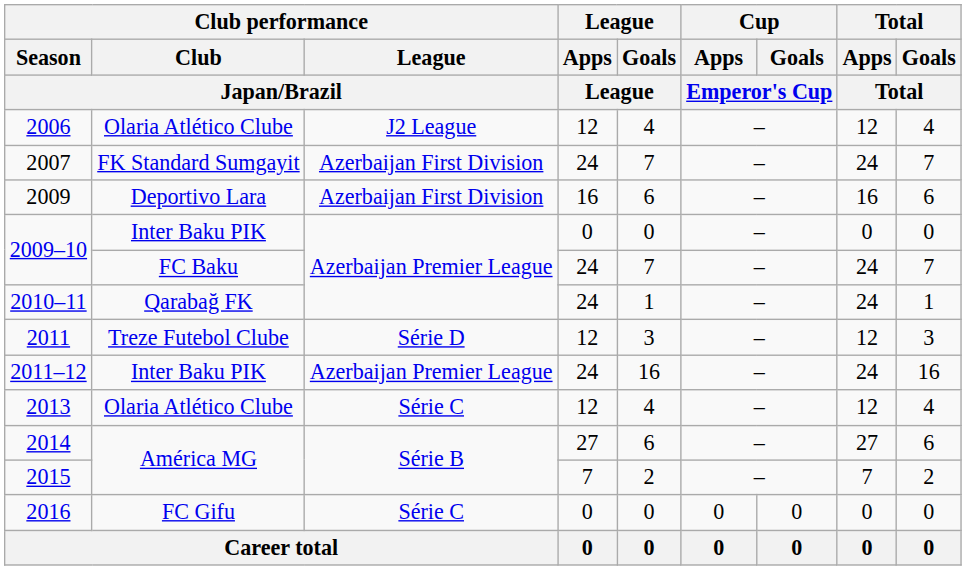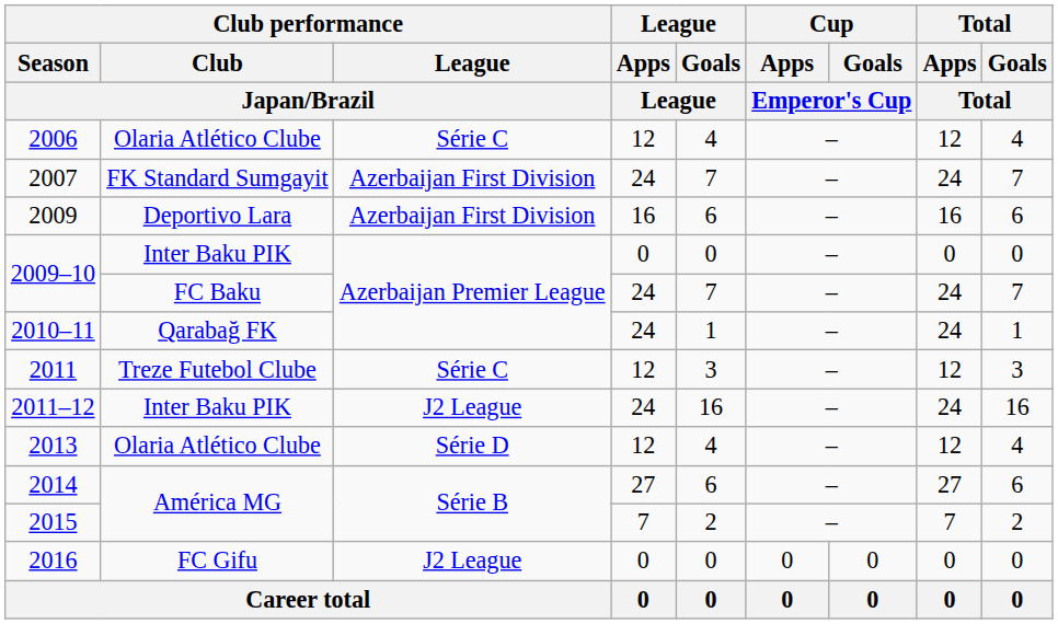 <table class="wikitable" style="text-align:center">
 <tr>
 <th colspan=3>Club performance</th>
 <th colspan=2>League</th>
 <th colspan=2>Cup</th>
 <th colspan=2>Total</th>
 </tr>
 <tr>
 <th>Season</th>
 <th>Club</th>
 <th>League</th>
 <th>Apps</th>
 <th>Goals</th>
 <th>Apps</th>
 <th>Goals</th>
 <th>Apps</th>
 <th>Goals</th>
 </tr>
 <tr>
 <th colspan=3>Japan/Brazil</th>
 <th colspan=2>League</th>
 <th colspan=2><a href='#'>Emperor's Cup</a></th>
 <th colspan=2>Total</th>
 </tr>
 <tr>
 <td><a href='#'>2006</a></td>
 <td rowspan=1><a href='#'>Olaria Atlético Clube</a></td>
-<td rowspan="1"><a href='#'>J2 League</a></td>
+<td><a href='#'>Série C</a></td>
 <td>12</td>
 <td>4</td>
 <td colspan="2">–</td>
 <td>12</td>
 <td>4</td>
 </tr>
 <tr>
 <td>2007</td>
 <td><a href='#'>FK Standard Sumgayit</a></td>
 <td><a href='#'>Azerbaijan First Division</a></td>
 <td>24</td>
 <td>7</td>
 <td colspan="2">–</td>
 <td>24</td>
 <td>7</td>
 </tr>
 <tr>
 <td>2009</td>
 <td><a href='#'>Deportivo Lara</a></td>
 <td><a href='#'>Azerbaijan First Division</a></td>
 <td>16</td>
 <td>6</td>
 <td colspan="2">–</td>
 <td>16</td>
 <td>6</td>
 </tr>
 <tr>
 <td rowspan=2><a href='#'>2009–10</a></td>
 <td><a href='#'>Inter Baku PIK</a></td>
 <td rowspan=3><a href='#'>Azerbaijan Premier League</a></td>
 <td>0</td>
 <td>0</td>
 <td colspan="2">–</td>
 <td>0</td>
 <td>0</td>
 </tr>
 <tr>
 <td><a href='#'>FC Baku</a></td>
 <td>24</td>
 <td>7</td>
 <td colspan="2">–</td>
 <td>24</td>
 <td>7</td>
 </tr>
 <tr>
 <td><a href='#'>2010–11</a></td>
 <td><a href='#'>Qarabağ FK</a></td>
 <td>24</td>
 <td>1</td>
 <td colspan="2">–</td>
 <td>24</td>
 <td>1</td>
 </tr>
 <tr>
 <td><a href='#'>2011</a></td>
 <td><a href='#'>Treze Futebol Clube</a></td>
-<td><a href='#'>Série D</a></td>
+<td><a href='#'>Série C</a></td>
 <td>12</td>
 <td>3</td>
 <td colspan="2">–</td>
 <td>12</td>
 <td>3</td>
 </tr>
 <tr>
 <td><a href='#'>2011–12</a></td>
 <td><a href='#'>Inter Baku PIK</a></td>
-<td><a href='#'>Azerbaijan Premier League</a></td>
+<td rowspan="1"><a href='#'>J2 League</a></td>
 <td>24</td>
 <td>16</td>
 <td colspan="2">–</td>
 <td>24</td>
 <td>16</td>
 </tr>
 <tr>
 <td><a href='#'>2013</a></td>
 <td><a href='#'>Olaria Atlético Clube</a></td>
-<td><a href='#'>Série C</a></td>
+<td><a href='#'>Série D</a></td>
 <td>12</td>
 <td>4</td>
 <td colspan="2">–</td>
 <td>12</td>
 <td>4</td>
 </tr>
 <tr>
 <td><a href='#'>2014</a></td>
 <td rowspan=2><a href='#'>América MG</a></td>
 <td rowspan=2><a href='#'>Série B</a></td>
 <td>27</td>
 <td>6</td>
 <td colspan="2">–</td>
 <td>27</td>
 <td>6</td>
 </tr>
 <tr>
 <td><a href='#'>2015</a></td>
 <td>7</td>
 <td>2</td>
 <td colspan="2">–</td>
 <td>7</td>
 <td>2</td>
 </tr>
 <tr>
 <td><a href='#'>2016</a></td>
 <td rowspan="1"><a href='#'>FC Gifu</a></td>
-<td><a href='#'>Série C</a></td>
+<td rowspan="1"><a href='#'>J2 League</a></td>
 <td>0</td>
 <td>0</td>
 <td>0</td>
 <td>0</td>
 <td>0</td>
 <td>0</td>
 </tr>
 <tr>
 <th colspan=3>Career total</th>
 <th>0</th>
 <th>0</th>
 <th>0</th>
 <th>0</th>
 <th>0</th>
 <th>0</th>
 </tr>
 </table>
